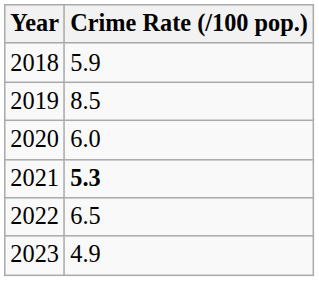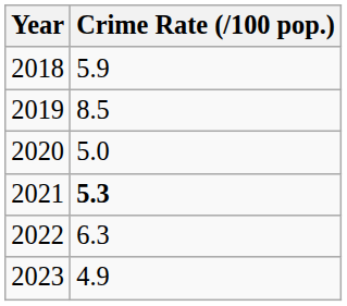 <table class="wikitable">
 <tr>
 <th>Year</th>
 <th>Crime Rate (/100 pop.)</th>
 </tr>
 <tr>
 <td>2018</td>
 <td>5.9</td>
 </tr>
 <tr>
 <td>2019</td>
 <td>8.5</td>
 </tr>
 <tr>
 <td>2020</td>
-<td>6.0</td>
+<td>5.0</td>
 </tr>
 <tr>
 <td>2021</td>
 <td><strong>5.3</strong></td>
 </tr>
 <tr>
 <td>2022</td>
-<td>6.5</td>
+<td>6.3</td>
 </tr>
 <tr>
 <td>2023</td>
 <td>4.9</td>
 </tr>
 </table>
